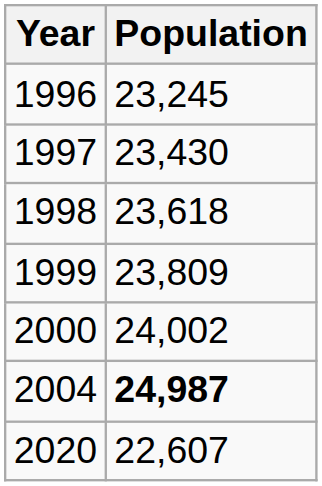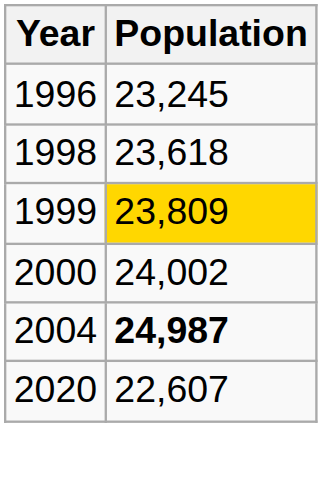 <table class="wikitable">
 <tr>
 <th>Year</th>
 <th>Population</th>
 </tr>
 <tr>
 <td>1996</td>
 <td>23,245</td>
 </tr>
 <tr>
-<td>1997</td>
-<td>23,430</td>
-</tr>
-<tr>
 <td>1998</td>
 <td>23,618</td>
 </tr>
 <tr>
 <td>1999</td>
-<td>23,809</td>
+<td style="background: gold;">23,809</td>
 </tr>
 <tr>
 <td>2000</td>
 <td>24,002</td>
 </tr>
 <tr>
 <td>2004</td>
 <td><strong>24,987</strong></td>
 </tr>
 <tr>
 <td>2020</td>
 <td>22,607</td>
 </tr>
 </table>
